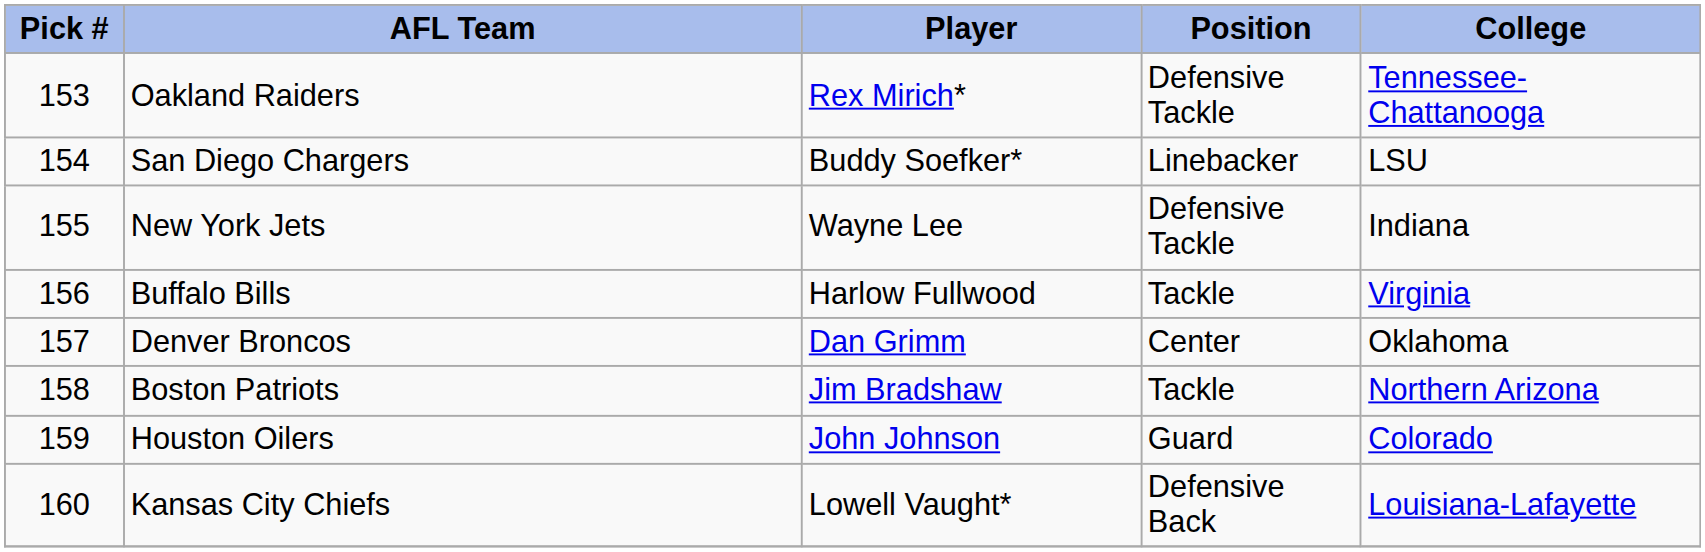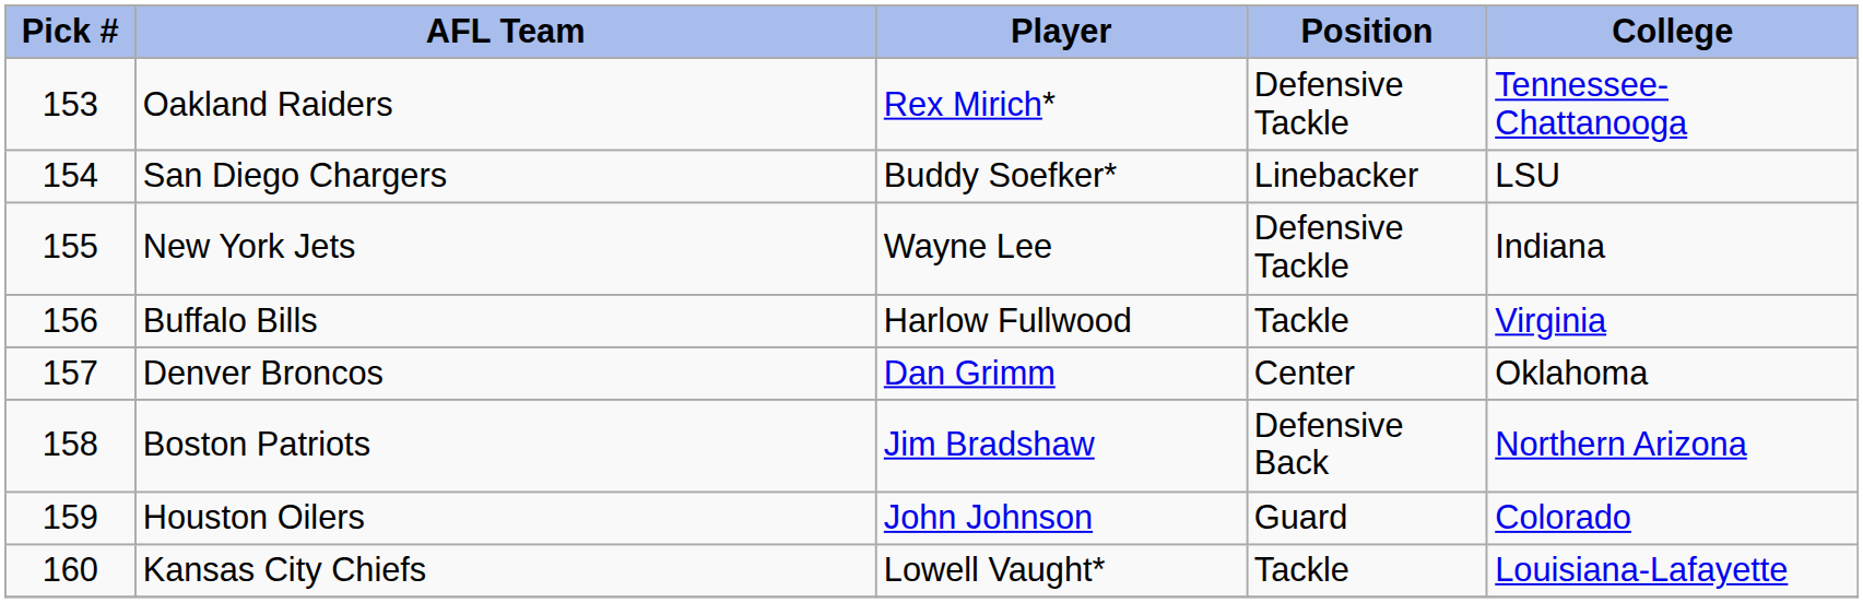 <table class="wikitable sortable sortable" style="width: 100%">
 <tr>
 <th style="background:#A8BDEC;" width=7%>Pick #</th>
 <th width=40% style="background:#A8BDEC;">AFL Team</th>
 <th width=20% style="background:#A8BDEC;">Player</th>
 <th width=13% style="background:#A8BDEC;">Position</th>
 <th style="background:#A8BDEC;">College</th>
 </tr>
 <tr>
 <td align=center>153</td>
 <td>Oakland Raiders</td>
 <td><a href='#'>Rex Mirich</a>*</td>
 <td>Defensive Tackle</td>
 <td><a href='#'>Tennessee-Chattanooga</a></td>
 </tr>
 <tr>
 <td align=center>154</td>
 <td>San Diego Chargers</td>
 <td>Buddy Soefker*</td>
 <td>Linebacker</td>
 <td>LSU</td>
 </tr>
 <tr>
 <td align=center>155</td>
 <td>New York Jets</td>
 <td>Wayne Lee</td>
 <td>Defensive Tackle</td>
 <td>Indiana</td>
 </tr>
 <tr>
 <td align=center>156</td>
 <td>Buffalo Bills</td>
 <td>Harlow Fullwood</td>
 <td>Tackle</td>
 <td><a href='#'>Virginia</a></td>
 </tr>
 <tr>
 <td align=center>157</td>
 <td>Denver Broncos</td>
 <td><a href='#'>Dan Grimm</a></td>
 <td>Center</td>
 <td>Oklahoma</td>
 </tr>
 <tr>
 <td align=center>158</td>
 <td>Boston Patriots</td>
 <td><a href='#'>Jim Bradshaw</a></td>
-<td>Tackle</td>
+<td>Defensive Back</td>
 <td><a href='#'>Northern Arizona</a></td>
 </tr>
 <tr>
 <td align=center>159</td>
 <td>Houston Oilers</td>
 <td><a href='#'>John Johnson</a></td>
 <td>Guard</td>
 <td><a href='#'>Colorado</a></td>
 </tr>
 <tr>
 <td align=center>160</td>
 <td>Kansas City Chiefs</td>
 <td>Lowell Vaught*</td>
-<td>Defensive Back</td>
+<td>Tackle</td>
 <td><a href='#'>Louisiana-Lafayette</a></td>
 </tr>
 <tr>
 </tr>
 </table>
